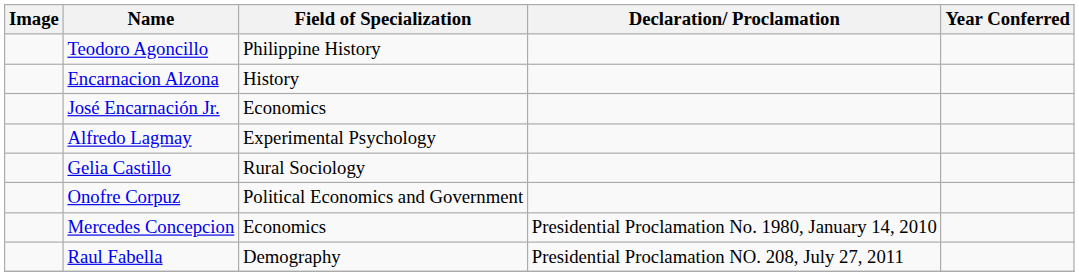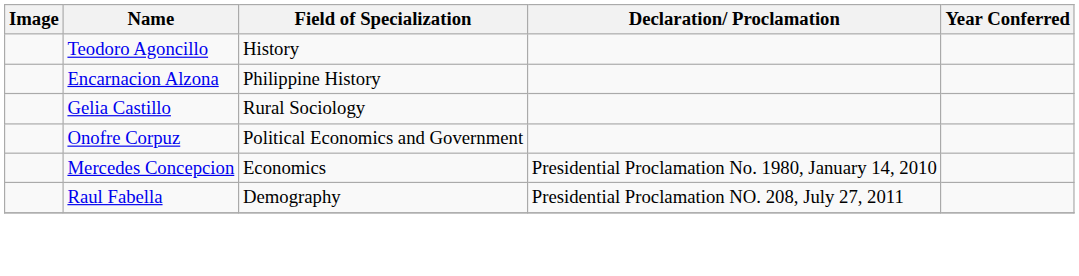 <table class="wikitable sortable">
 <tr>
 <th>Image</th>
 <th>Name</th>
 <th>Field of Specialization</th>
 <th>Declaration/ Proclamation</th>
 <th>Year Conferred</th>
 </tr>
 <tr>
 <td></td>
 <td><a href='#'>Teodoro Agoncillo</a></td>
-<td>Philippine History</td>
+<td>History</td>
 <td></td>
 <td></td>
 </tr>
 <tr>
 <td></td>
 <td><a href='#'>Encarnacion Alzona</a></td>
-<td>History</td>
-<td></td>
-<td></td>
-</tr>
-<tr>
-<td></td>
-<td><a href='#'>José Encarnación Jr.</a></td>
-<td>Economics</td>
-<td></td>
-<td></td>
-</tr>
-<tr>
-<td></td>
-<td><a href='#'>Alfredo Lagmay</a></td>
-<td>Experimental Psychology</td>
+<td>Philippine History</td>
 <td></td>
 <td></td>
 </tr>
 <tr>
 <td></td>
 <td><a href='#'>Gelia Castillo</a></td>
 <td>Rural Sociology</td>
 <td></td>
 <td></td>
 </tr>
 <tr>
 <td></td>
 <td><a href='#'>Onofre Corpuz</a></td>
 <td>Political Economics and Government</td>
 <td></td>
 <td></td>
 </tr>
 <tr>
 <td></td>
 <td><a href='#'>Mercedes Concepcion</a></td>
 <td>Economics</td>
 <td>Presidential Proclamation No. 1980, January 14, 2010</td>
 <td></td>
 </tr>
 <tr>
 <td></td>
 <td><a href='#'>Raul Fabella</a></td>
 <td>Demography</td>
 <td>Presidential Proclamation NO. 208, July 27, 2011</td>
 <td></td>
 </tr>
 <tr>
 </tr>
 </table>
